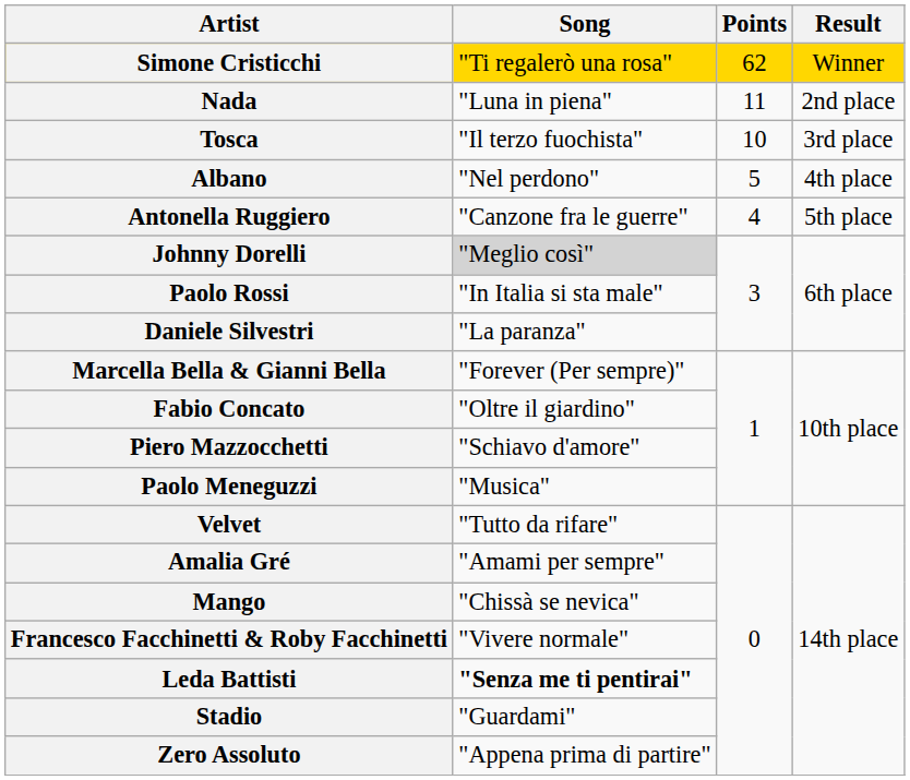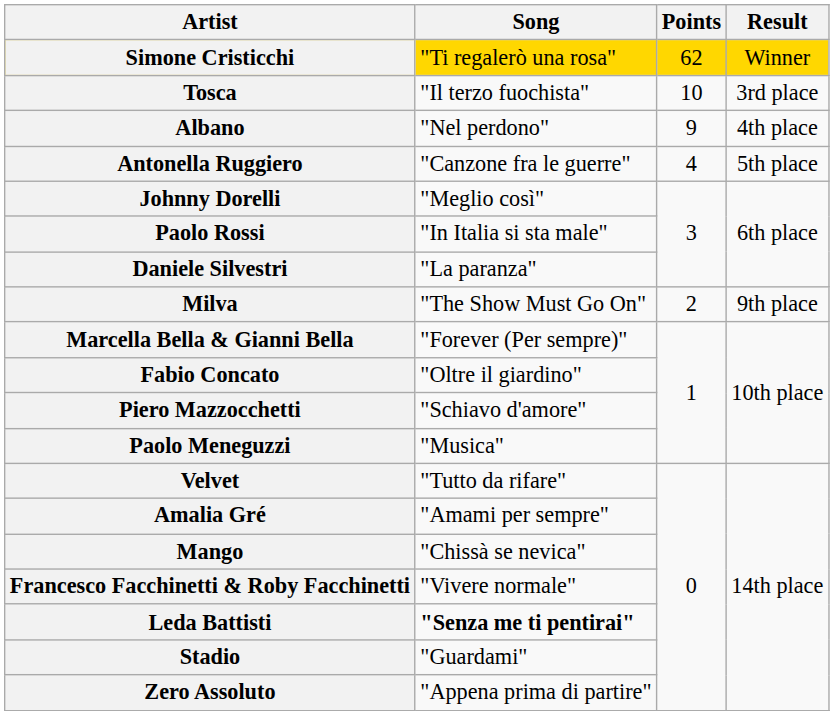 <table class="wikitable plainrowheaders">
 <tr>
 <th scope="col">Artist</th>
 <th scope="col">Song</th>
 <th scope="col">Points</th>
 <th scope="col">Result</th>
 </tr>
 <tr style="background:gold;">
 <th scope="row">Simone Cristicchi</th>
 <td>"Ti regalerò una rosa"</td>
 <td style="text-align:center;">62</td>
 <td style="text-align:center;">Winner</td>
 </tr>
 <tr>
-<th scope="row">Nada</th>
-<td>"Luna in piena"</td>
-<td style="text-align:center;">11</td>
-<td style="text-align:center;">2nd place</td>
-</tr>
-<tr>
 <th scope="row">Tosca</th>
 <td>"Il terzo fuochista"</td>
 <td style="text-align:center;">10</td>
 <td style="text-align:center;">3rd place</td>
 </tr>
 <tr>
 <th scope="row">Albano</th>
 <td>"Nel perdono"</td>
-<td style="text-align:center;">5</td>
+<td style="text-align:center;">9</td>
 <td style="text-align:center;">4th place</td>
 </tr>
 <tr>
 <th scope="row">Antonella Ruggiero</th>
 <td>"Canzone fra le guerre"</td>
 <td style="text-align:center;">4</td>
 <td style="text-align:center;">5th place</td>
 </tr>
 <tr>
 <th scope="row">Johnny Dorelli</th>
-<td style="background: lightgrey;">"Meglio così"</td>
+<td>"Meglio così"</td>
 <td style="text-align:center;" rowspan="3">3</td>
 <td style="text-align:center;" rowspan="3">6th place</td>
 </tr>
 <tr>
 <th scope="row">Paolo Rossi</th>
 <td>"In Italia si sta male"</td>
 </tr>
 <tr>
 <th scope="row">Daniele Silvestri</th>
 <td>"La paranza"</td>
+</tr>
+<tr>
+<th scope="row">Milva</th>
+<td>"The Show Must Go On"</td>
+<td style="text-align:center;">2</td>
+<td style="text-align:center;">9th place</td>
 </tr>
 <tr>
 <th scope="row">Marcella Bella & Gianni Bella</th>
 <td>"Forever (Per sempre)"</td>
 <td style="text-align:center;" rowspan="4">1</td>
 <td style="text-align:center;" rowspan="4">10th place</td>
 </tr>
 <tr>
 <th scope="row">Fabio Concato</th>
 <td>"Oltre il giardino"</td>
 </tr>
 <tr>
 <th scope="row">Piero Mazzocchetti</th>
 <td>"Schiavo d'amore"</td>
 </tr>
 <tr>
 <th scope="row">Paolo Meneguzzi</th>
 <td>"Musica"</td>
 </tr>
 <tr>
 <th scope="row">Velvet</th>
 <td>"Tutto da rifare"</td>
 <td style="text-align:center;" rowspan="7">0</td>
 <td style="text-align:center;" rowspan="7">14th place</td>
 </tr>
 <tr>
 <th scope="row">Amalia Gré</th>
 <td>"Amami per sempre"</td>
 </tr>
 <tr>
 <th scope="row">Mango</th>
 <td>"Chissà se nevica"</td>
 </tr>
 <tr>
 <th scope="row">Francesco Facchinetti & Roby Facchinetti</th>
 <td>"Vivere normale"</td>
 </tr>
 <tr>
 <th scope="row">Leda Battisti</th>
 <td><strong>"Senza me ti pentirai"</strong></td>
 </tr>
 <tr>
 <th scope="row">Stadio</th>
 <td>"Guardami"</td>
 </tr>
 <tr>
 <th scope="row">Zero Assoluto</th>
 <td>"Appena prima di partire"</td>
 </tr>
 <tr>
 </tr>
 </table>
